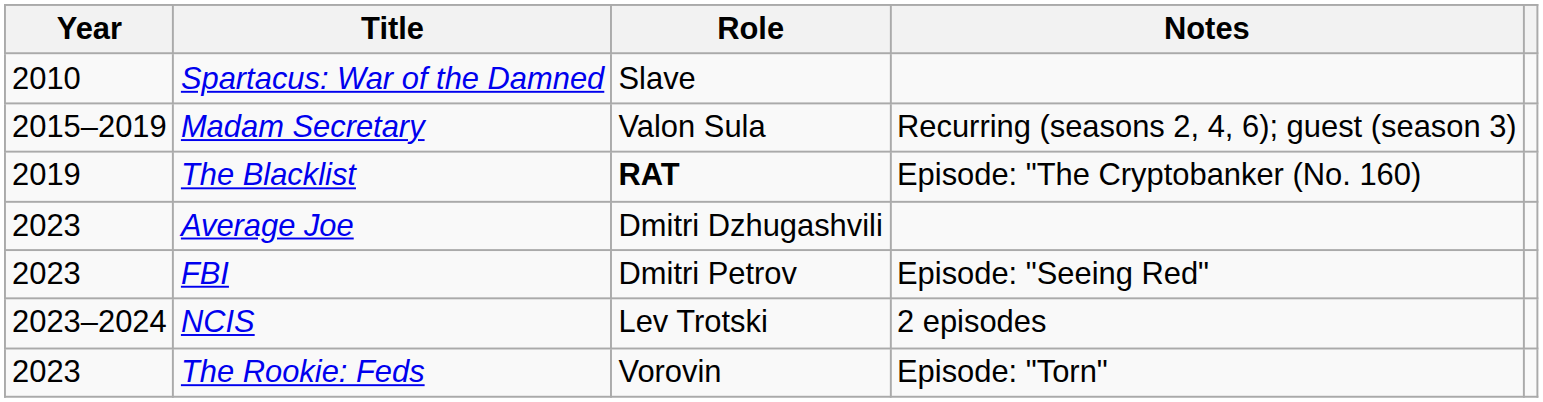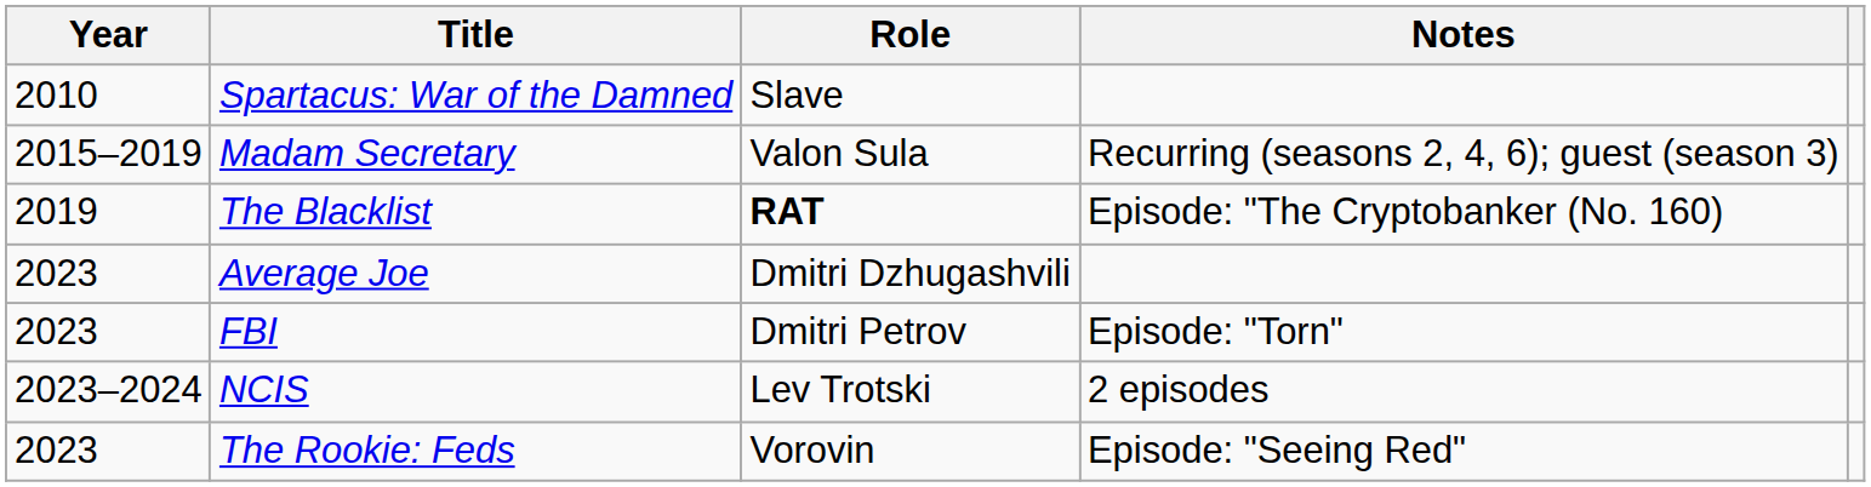 <table class="wikitable sortable">
 <tr>
 <th>Year</th>
 <th>Title</th>
 <th class="unsortable">Role</th>
 <th class="unsortable">Notes</th>
 <th class="unsortable"></th>
 </tr>
 <tr>
 <td>2010</td>
 <td><em><a href='#'>Spartacus: War of the Damned</a></em></td>
 <td>Slave</td>
 <td></td>
 <td></td>
 </tr>
 <tr>
 <td>2015–2019</td>
 <td><em><a href='#'>Madam Secretary</a></em></td>
 <td>Valon Sula</td>
 <td>Recurring (seasons 2, 4, 6); guest (season 3)</td>
 <td></td>
 </tr>
 <tr>
 <td>2019</td>
 <td data-sort-value="Blacklist, The"><em><a href='#'>The Blacklist</a></em></td>
 <td><strong>RAT</strong></td>
 <td>Episode: "The Cryptobanker (No. 160)</td>
 <td></td>
 </tr>
 <tr>
 <td>2023</td>
 <td><em><a href='#'>Average Joe</a></em></td>
 <td>Dmitri Dzhugashvili</td>
 <td></td>
 <td></td>
 </tr>
 <tr>
 <td>2023</td>
 <td><em><a href='#'>FBI</a></em></td>
 <td>Dmitri Petrov</td>
-<td>Episode: "Seeing Red"</td>
+<td>Episode: "Torn"</td>
 <td></td>
 </tr>
 <tr>
 <td>2023–2024</td>
 <td><em><a href='#'>NCIS</a></em></td>
 <td>Lev Trotski</td>
 <td>2 episodes</td>
 <td></td>
 </tr>
 <tr>
 <td>2023</td>
 <td data-sort-value="Rookie: Feds, The"><em><a href='#'>The Rookie: Feds</a></em></td>
 <td>Vorovin</td>
-<td>Episode: "Torn"</td>
+<td>Episode: "Seeing Red"</td>
 <td></td>
 </tr>
 </table>
